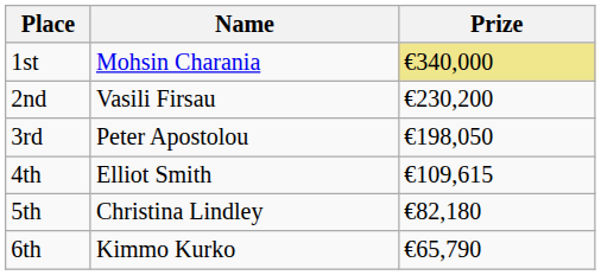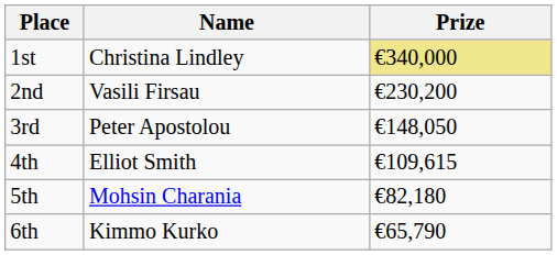 <table class="wikitable">
 <tr>
 <th style="width:50px;">Place</th>
 <th style="width:200px;">Name</th>
 <th style="width:125px;">Prize</th>
 </tr>
 <tr>
 <td>1st</td>
-<td> <a href='#'>Mohsin Charania</a></td>
+<td> Christina Lindley</td>
 <td style="background: khaki;">€340,000</td>
 </tr>
 <tr>
 <td>2nd</td>
 <td> Vasili Firsau</td>
 <td>€230,200</td>
 </tr>
 <tr>
 <td>3rd</td>
 <td> Peter Apostolou</td>
-<td>€198,050</td>
+<td>€148,050</td>
 </tr>
 <tr>
 <td>4th</td>
 <td> Elliot Smith</td>
 <td>€109,615</td>
 </tr>
 <tr>
 <td>5th</td>
-<td> Christina Lindley</td>
+<td> <a href='#'>Mohsin Charania</a></td>
 <td>€82,180</td>
 </tr>
 <tr>
 <td>6th</td>
 <td> Kimmo Kurko</td>
 <td>€65,790</td>
 </tr>
 </table>
